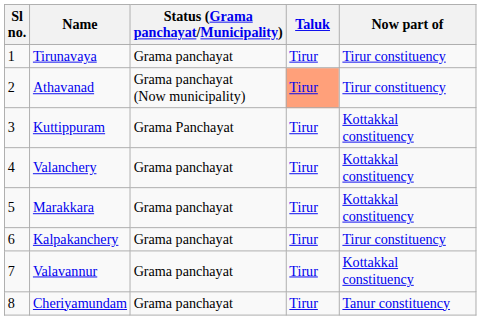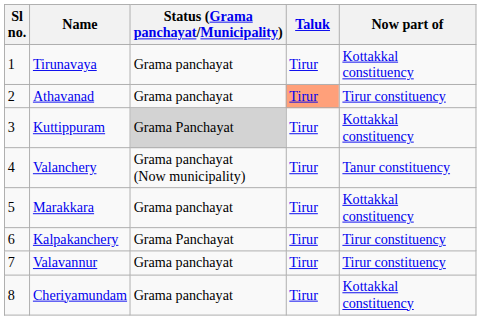 <table class="wikitable sortable" style="font-size: 95%;">
 <tr>
 <th width="20px">Sl no.</th>
 <th width="100px">Name</th>
 <th width="130px">Status (<a href='#'>Grama panchayat</a>/<a href='#'>Municipality</a>)</th>
 <th width="50px"><a href='#'>Taluk</a></th>
 <th width="140px">Now part of</th>
 </tr>
 <tr>
 <td>1</td>
 <td><a href='#'>Tirunavaya</a></td>
 <td>Grama panchayat</td>
 <td><a href='#'>Tirur</a></td>
-<td><a href='#'>Tirur constituency</a></td>
+<td><a href='#'>Kottakkal constituency</a></td>
 </tr>
 <tr>
 <td>2</td>
 <td><a href='#'>Athavanad</a></td>
-<td>Grama panchayat <br> (Now municipality)</td>
+<td>Grama panchayat</td>
 <td style="background: lightsalmon;"><a href='#'>Tirur</a></td>
 <td><a href='#'>Tirur constituency</a></td>
 </tr>
 <tr>
 <td>3</td>
 <td><a href='#'>Kuttippuram</a></td>
-<td>Grama Panchayat</td>
+<td style="background: lightgrey;">Grama Panchayat</td>
 <td><a href='#'>Tirur</a></td>
 <td><a href='#'>Kottakkal constituency</a></td>
 </tr>
 <tr>
 <td>4</td>
 <td><a href='#'>Valanchery</a></td>
-<td>Grama panchayat</td>
+<td>Grama panchayat <br> (Now municipality)</td>
 <td><a href='#'>Tirur</a></td>
-<td><a href='#'>Kottakkal constituency</a></td>
+<td><a href='#'>Tanur constituency</a></td>
 </tr>
 <tr>
 <td>5</td>
 <td><a href='#'>Marakkara</a></td>
 <td>Grama panchayat</td>
 <td><a href='#'>Tirur</a></td>
 <td><a href='#'>Kottakkal constituency</a></td>
 </tr>
 <tr>
 <td>6</td>
 <td><a href='#'>Kalpakanchery</a></td>
-<td>Grama panchayat</td>
+<td>Grama Panchayat</td>
 <td><a href='#'>Tirur</a></td>
 <td><a href='#'>Tirur constituency</a></td>
 </tr>
 <tr>
 <td>7</td>
 <td><a href='#'>Valavannur</a></td>
 <td>Grama panchayat</td>
 <td><a href='#'>Tirur</a></td>
-<td><a href='#'>Kottakkal constituency</a></td>
+<td><a href='#'>Tirur constituency</a></td>
 </tr>
 <tr>
 <td>8</td>
 <td><a href='#'>Cheriyamundam</a></td>
 <td>Grama panchayat</td>
 <td><a href='#'>Tirur</a></td>
-<td><a href='#'>Tanur constituency</a></td>
+<td><a href='#'>Kottakkal constituency</a></td>
 </tr>
 </table>
